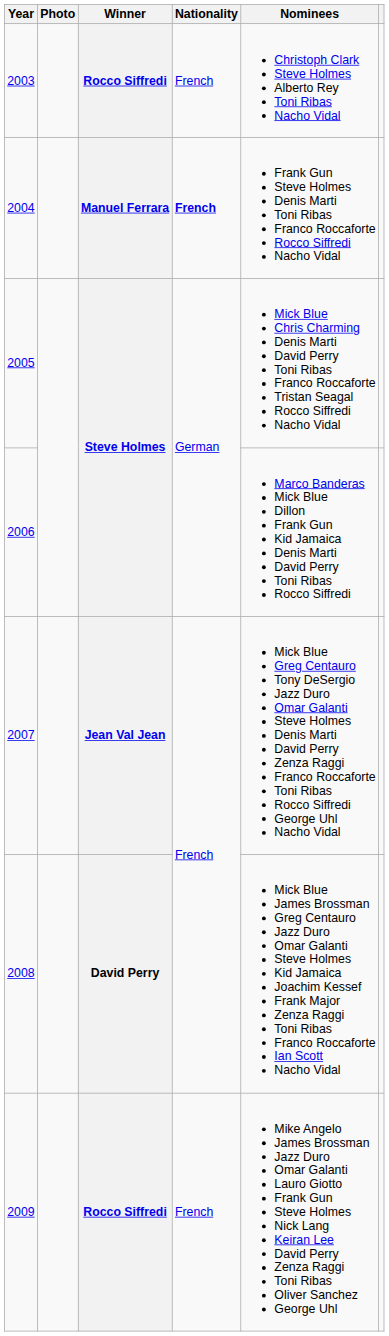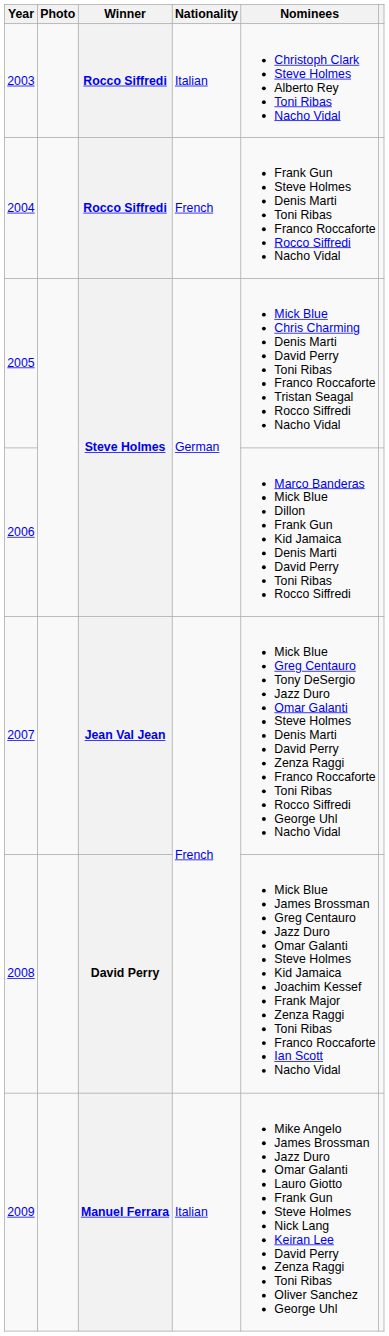 <table Class="wikitable sortable">
 <tr>
 <th>Year</th>
 <th>Photo</th>
 <th>Winner</th>
 <th>Nationality</th>
 <th>Nominees</th>
 <th></th>
 </tr>
 <tr>
 <td><a href='#'>2003</a></td>
 <td></td>
 <th><a href='#'>Rocco Siffredi</a></th>
-<td> <a href='#'>French</a></td>
+<td> <a href='#'>Italian</a></td>
 <td valign="top"><br><ul><li> <a href='#'>Christoph Clark</a></li><li> <a href='#'>Steve Holmes</a></li><li> Alberto Rey</li><li> <a href='#'>Toni Ribas</a></li><li> <a href='#'>Nacho Vidal</a></li></ul></td>
 <td></td>
 </tr>
 <tr>
 <td><a href='#'>2004</a></td>
 <td></td>
-<th><a href='#'>Manuel Ferrara</a></th>
-<td><strong> <a href='#'>French</a></strong></td>
+<th><a href='#'>Rocco Siffredi</a></th>
+<td> <a href='#'>French</a></td>
 <td valign="top"><br><ul><li> Frank Gun</li><li> Steve Holmes</li><li> Denis Marti</li><li> Toni Ribas</li><li> Franco Roccaforte</li><li> <a href='#'>Rocco Siffredi</a></li><li> Nacho Vidal</li></ul></td>
 <td></td>
 </tr>
 <tr>
 <td><a href='#'>2005</a></td>
 <td rowspan="2"></td>
 <th rowspan="2"><a href='#'>Steve Holmes</a></th>
 <td rowspan="2"> <a href='#'>German</a></td>
 <td valign="top"><br><ul><li> <a href='#'>Mick Blue</a></li><li> <a href='#'>Chris Charming</a></li><li> Denis Marti</li><li> David Perry</li><li> Toni Ribas</li><li> Franco Roccaforte</li><li> Tristan Seagal</li><li> Rocco Siffredi</li><li> Nacho Vidal</li></ul></td>
 <td></td>
 </tr>
 <tr>
 <td><a href='#'>2006</a></td>
 <td valign="top"><br><ul><li> <a href='#'>Marco Banderas</a></li><li> Mick Blue</li><li> Dillon</li><li> Frank Gun</li><li> Kid Jamaica</li><li> Denis Marti</li><li> David Perry</li><li> Toni Ribas</li><li> Rocco Siffredi</li></ul></td>
 <td></td>
 </tr>
 <tr>
 <td><a href='#'>2007</a></td>
 <td></td>
 <th><a href='#'>Jean Val Jean</a></th>
 <td rowspan="2"> <a href='#'>French</a></td>
 <td valign="top"><br><ul><li> Mick Blue</li><li> <a href='#'>Greg Centauro</a></li><li> Tony DeSergio</li><li> Jazz Duro</li><li> <a href='#'>Omar Galanti</a></li><li> Steve Holmes</li><li> Denis Marti</li><li> David Perry</li><li> Zenza Raggi</li><li> Franco Roccaforte</li><li> Toni Ribas</li><li> Rocco Siffredi</li><li> George Uhl</li><li> Nacho Vidal</li></ul></td>
 <td></td>
 </tr>
 <tr>
 <td><a href='#'>2008</a></td>
 <td></td>
 <th>David Perry</th>
 <td valign="top"><br><ul><li> Mick Blue</li><li> James Brossman</li><li> Greg Centauro</li><li> Jazz Duro</li><li> Omar Galanti</li><li> Steve Holmes</li><li> Kid Jamaica</li><li> Joachim Kessef</li><li> Frank Major</li><li> Zenza Raggi</li><li> Toni Ribas</li><li> Franco Roccaforte</li><li> <a href='#'>Ian Scott</a></li><li> Nacho Vidal</li></ul></td>
 <td></td>
 </tr>
 <tr>
 <td><a href='#'>2009</a></td>
 <td></td>
-<th><a href='#'>Rocco Siffredi</a></th>
-<td> <a href='#'>French</a></td>
+<th><a href='#'>Manuel Ferrara</a></th>
+<td> <a href='#'>Italian</a></td>
 <td valign="top"><br><ul><li> Mike Angelo</li><li> James Brossman</li><li> Jazz Duro</li><li> Omar Galanti</li><li> Lauro Giotto</li><li> Frank Gun</li><li> Steve Holmes</li><li> Nick Lang</li><li> <a href='#'>Keiran Lee</a></li><li> David Perry</li><li> Zenza Raggi</li><li> Toni Ribas</li><li> Oliver Sanchez</li><li> George Uhl</li></ul></td>
 <td></td>
 </tr>
 </table>
